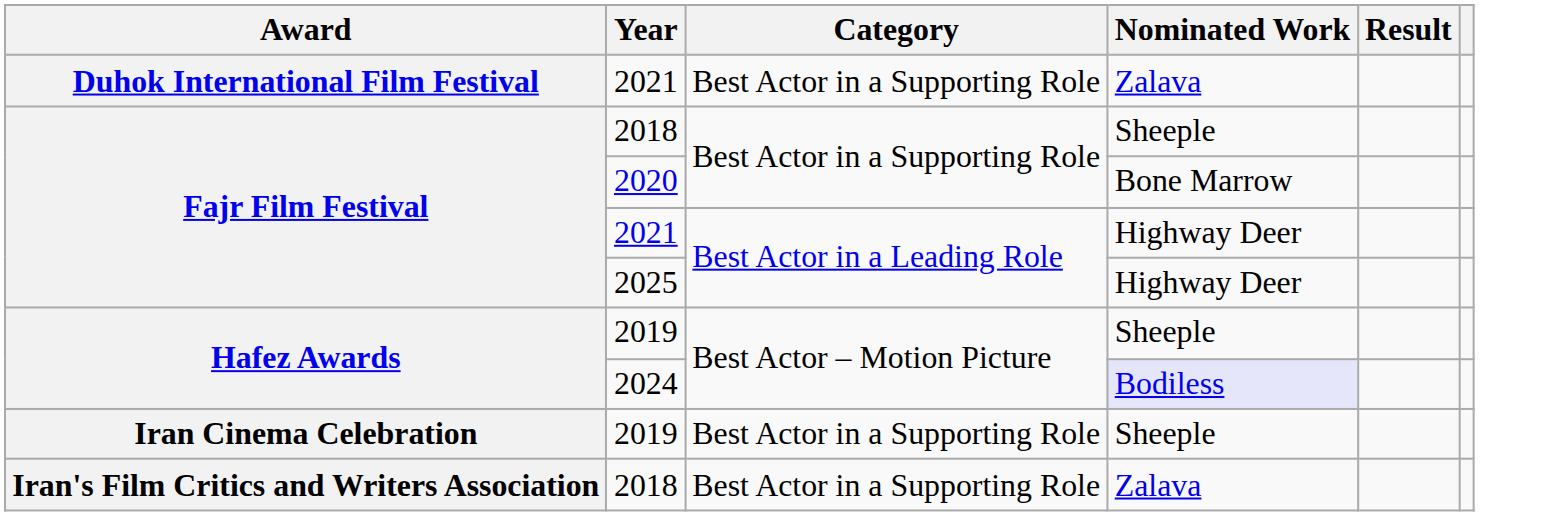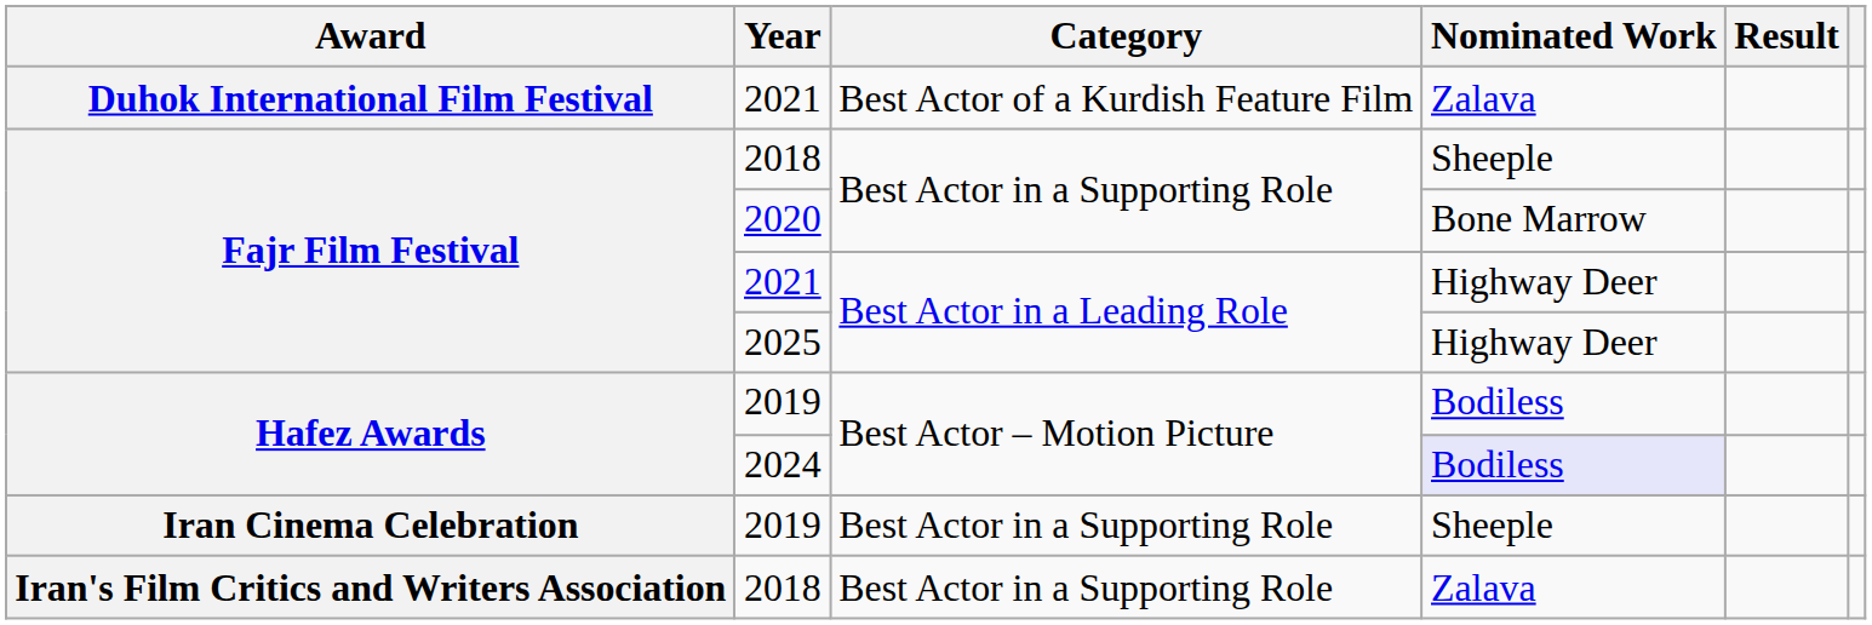 <table class="wikitable sortable plainrowheaders">
 <tr>
 <th scope="col">Award</th>
 <th scope="col">Year</th>
 <th scope="col">Category</th>
 <th scope="col">Nominated Work</th>
 <th scope="col">Result</th>
 <th scope="col" class="unsortable"></th>
 </tr>
 <tr>
 <th scope="row"><a href='#'>Duhok International Film Festival</a></th>
 <td>2021</td>
-<td>Best Actor in a Supporting Role</td>
+<td>Best Actor of a Kurdish Feature Film</td>
 <td><a href='#'>Zalava</a></td>
 <td></td>
 <td></td>
 </tr>
 <tr>
 <th rowspan="4" scope="row"><a href='#'>Fajr Film Festival</a></th>
 <td>2018</td>
 <td rowspan="2">Best Actor in a Supporting Role</td>
 <td>Sheeple</td>
 <td></td>
 <td></td>
 </tr>
 <tr>
 <td><a href='#'>2020</a></td>
 <td>Bone Marrow</td>
 <td></td>
 <td></td>
 </tr>
 <tr>
 <td><a href='#'>2021</a></td>
 <td rowspan="2"><a href='#'>Best Actor in a Leading Role</a></td>
 <td>Highway Deer</td>
 <td></td>
 <td></td>
 </tr>
 <tr>
 <td>2025</td>
 <td>Highway Deer</td>
 <td></td>
 <td></td>
 </tr>
 <tr>
 <th rowspan="2" scope="row"><a href='#'>Hafez Awards</a></th>
 <td>2019</td>
 <td rowspan="2">Best Actor – Motion Picture</td>
-<td>Sheeple</td>
+<td><a href='#'>Bodiless</a></td>
 <td></td>
 <td></td>
 </tr>
 <tr>
 <td>2024</td>
 <td style="background: lavender;"><a href='#'>Bodiless</a></td>
 <td></td>
 <td></td>
 </tr>
 <tr>
 <th scope="row">Iran Cinema Celebration</th>
 <td>2019</td>
 <td>Best Actor in a Supporting Role</td>
 <td>Sheeple</td>
 <td></td>
 <td></td>
 </tr>
 <tr>
 <th scope="row">Iran's Film Critics and Writers Association</th>
 <td>2018</td>
 <td>Best Actor in a Supporting Role</td>
 <td><a href='#'>Zalava</a></td>
 <td></td>
 <td></td>
 </tr>
 </table>
